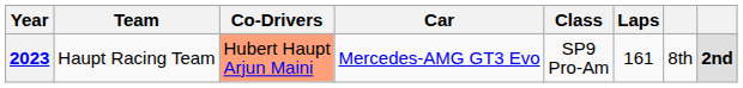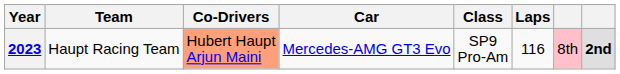 <table class="wikitable" style="font-size:90%">
 <tr>
 <th>Year</th>
 <th>Team</th>
 <th>Co-Drivers</th>
 <th>Car</th>
 <th>Class</th>
 <th>Laps</th>
 <th></th>
 <th></th>
 </tr>
 <tr style="text-align:center;">
 <th><a href='#'>2023</a></th>
 <td align=left nowrap> Haupt Racing Team</td>
 <td align=left nowrap style="background: lightsalmon;"> Hubert Haupt<br> <a href='#'>Arjun Maini</a></td>
 <td align=left nowrap><a href='#'>Mercedes-AMG GT3 Evo</a></td>
 <td>SP9<br>Pro-Am</td>
-<td>161</td>
-<td>8th</td>
+<td>116</td>
+<td style="background: pink;">8th</td>
 <td style="background:#dfdfdf"><strong>2nd</strong></td>
 </tr>
 </table>
